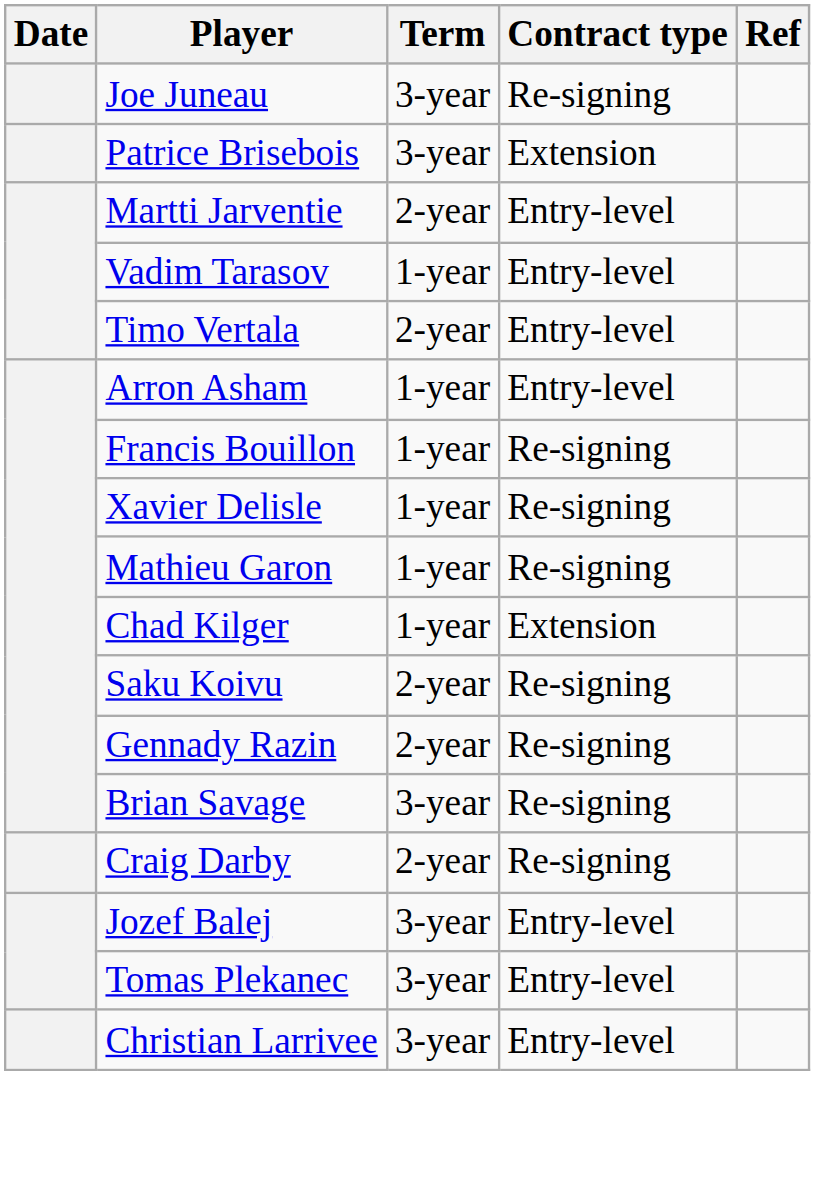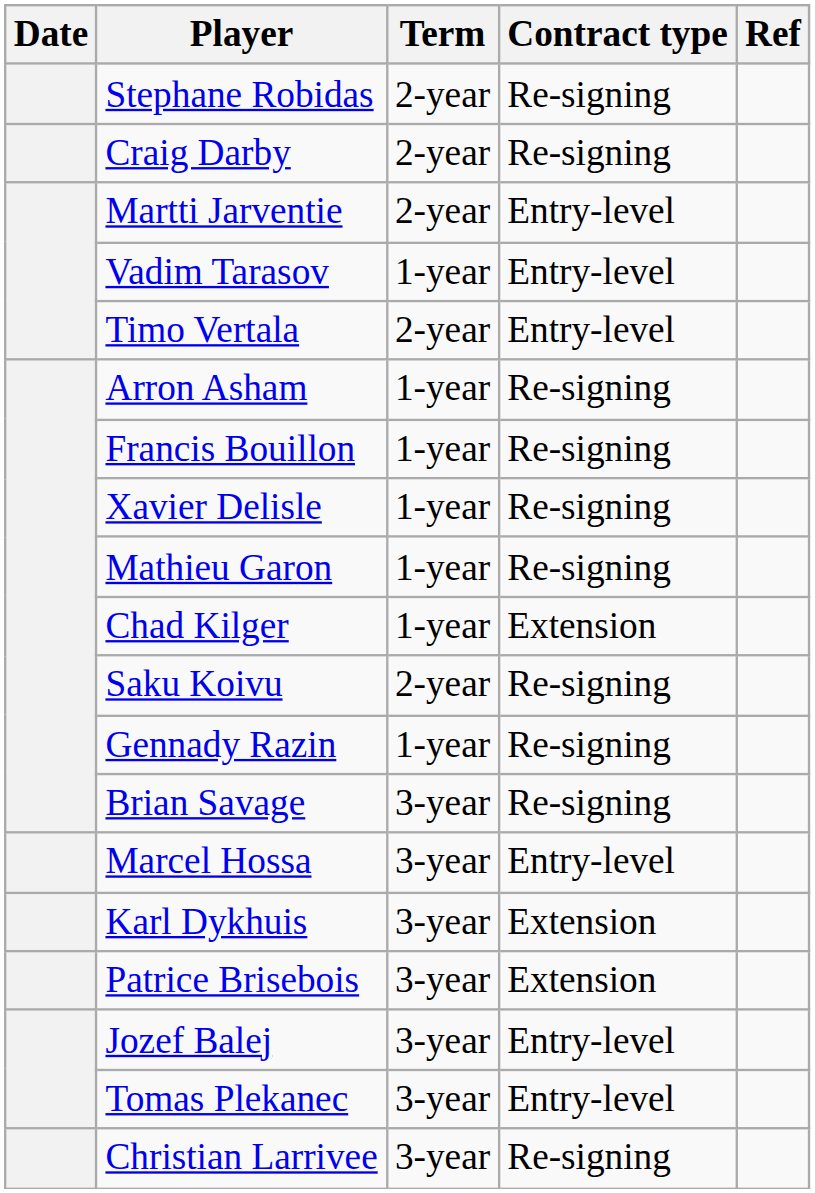 <table class="wikitable plainrowheaders">
 <tr style="background:#ddd; text-align:center;">
 <th>Date</th>
 <th>Player</th>
 <th>Term</th>
 <th>Contract type</th>
 <th>Ref</th>
 </tr>
 <tr>
 <th scope="row"></th>
-<td><a href='#'>Joe Juneau</a></td>
-<td>3-year</td>
+<td><a href='#'>Stephane Robidas</a></td>
+<td>2-year</td>
 <td>Re-signing</td>
 <td></td>
 </tr>
 <tr>
 <th scope="row"></th>
-<td><a href='#'>Patrice Brisebois</a></td>
-<td>3-year</td>
-<td>Extension</td>
+<td><a href='#'>Craig Darby</a></td>
+<td>2-year</td>
+<td>Re-signing</td>
 <td></td>
 </tr>
 <tr>
 <th scope="row" rowspan=3></th>
 <td><a href='#'>Martti Jarventie</a></td>
 <td>2-year</td>
 <td>Entry-level</td>
 <td></td>
 </tr>
 <tr>
 <td><a href='#'>Vadim Tarasov</a></td>
 <td>1-year</td>
 <td>Entry-level</td>
 <td></td>
 </tr>
 <tr>
 <td><a href='#'>Timo Vertala</a></td>
 <td>2-year</td>
 <td>Entry-level</td>
 <td></td>
 </tr>
 <tr>
 <th scope="row" rowspan=8></th>
 <td><a href='#'>Arron Asham</a></td>
 <td>1-year</td>
-<td>Entry-level</td>
+<td>Re-signing</td>
 <td></td>
 </tr>
 <tr>
 <td><a href='#'>Francis Bouillon</a></td>
 <td>1-year</td>
 <td>Re-signing</td>
 <td></td>
 </tr>
 <tr>
 <td><a href='#'>Xavier Delisle</a></td>
 <td>1-year</td>
 <td>Re-signing</td>
 <td></td>
 </tr>
 <tr>
 <td><a href='#'>Mathieu Garon</a></td>
 <td>1-year</td>
 <td>Re-signing</td>
 <td></td>
 </tr>
 <tr>
 <td><a href='#'>Chad Kilger</a></td>
 <td>1-year</td>
 <td>Extension</td>
 <td></td>
 </tr>
 <tr>
 <td><a href='#'>Saku Koivu</a></td>
 <td>2-year</td>
 <td>Re-signing</td>
 <td></td>
 </tr>
 <tr>
 <td><a href='#'>Gennady Razin</a></td>
-<td>2-year</td>
+<td>1-year</td>
 <td>Re-signing</td>
 <td></td>
 </tr>
 <tr>
 <td><a href='#'>Brian Savage</a></td>
 <td>3-year</td>
 <td>Re-signing</td>
 <td></td>
 </tr>
 <tr>
 <th scope="row"></th>
-<td><a href='#'>Craig Darby</a></td>
-<td>2-year</td>
-<td>Re-signing</td>
+<td><a href='#'>Marcel Hossa</a></td>
+<td>3-year</td>
+<td>Entry-level</td>
+<td></td>
+</tr>
+<tr>
+<th scope="row"></th>
+<td><a href='#'>Karl Dykhuis</a></td>
+<td>3-year</td>
+<td>Extension</td>
+<td></td>
+</tr>
+<tr>
+<th scope="row"></th>
+<td><a href='#'>Patrice Brisebois</a></td>
+<td>3-year</td>
+<td>Extension</td>
 <td></td>
 </tr>
 <tr>
 <th scope="row" rowspan=2></th>
 <td><a href='#'>Jozef Balej</a></td>
 <td>3-year</td>
 <td>Entry-level</td>
 <td></td>
 </tr>
 <tr>
 <td><a href='#'>Tomas Plekanec</a></td>
 <td>3-year</td>
 <td>Entry-level</td>
 <td></td>
 </tr>
 <tr>
 <th scope="row"></th>
 <td><a href='#'>Christian Larrivee</a></td>
 <td>3-year</td>
-<td>Entry-level</td>
+<td>Re-signing</td>
 <td></td>
 </tr>
 </table>
